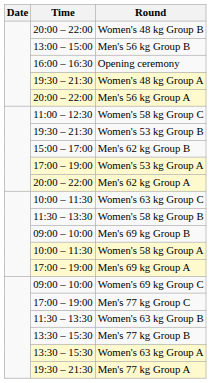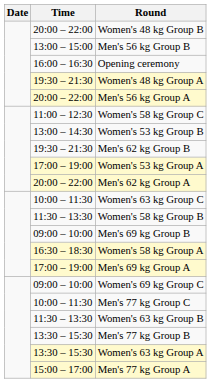 <table class="wikitable">
 <tr>
 <th>Date</th>
 <th>Time</th>
 <th>Round</th>
 </tr>
 <tr>
 <td rowspan=5></td>
 <td>20:00 – 22:00</td>
 <td>Women's 48 kg Group B</td>
 </tr>
 <tr>
 <td>13:00 – 15:00</td>
 <td>Men's 56 kg Group B</td>
 </tr>
 <tr>
 <td>16:00 – 16:30</td>
 <td>Opening ceremony</td>
 </tr>
 <tr style=background:lemonchiffon>
 <td>19:30 – 21:30</td>
 <td>Women's 48 kg Group A</td>
 </tr>
 <tr style=background:lemonchiffon>
 <td>20:00 – 22:00</td>
 <td>Men's 56 kg Group A</td>
 </tr>
 <tr>
 <td rowspan=5></td>
 <td>11:00 – 12:30</td>
 <td>Women's 58 kg Group C</td>
 </tr>
 <tr>
-<td>19:30 – 21:30</td>
+<td>13:00 – 14:30</td>
 <td>Women's 53 kg Group B</td>
 </tr>
 <tr>
-<td>15:00 – 17:00</td>
+<td>19:30 – 21:30</td>
 <td>Men's 62 kg Group B</td>
 </tr>
 <tr style=background:lemonchiffon>
 <td>17:00 – 19:00</td>
 <td>Women's 53 kg Group A</td>
 </tr>
 <tr style=background:lemonchiffon>
 <td>20:00 – 22:00</td>
 <td>Men's 62 kg Group A</td>
 </tr>
 <tr>
 <td rowspan=5></td>
 <td>10:00 – 11:30</td>
 <td>Women's 63 kg Group C</td>
 </tr>
 <tr>
 <td>11:30 – 13:30</td>
 <td>Women's 58 kg Group B</td>
 </tr>
 <tr>
 <td>09:00 – 10:00</td>
 <td>Men's 69 kg Group B</td>
 </tr>
 <tr style=background:lemonchiffon>
-<td>10:00 – 11:30</td>
+<td>16:30 – 18:30</td>
 <td>Women's 58 kg Group A</td>
 </tr>
 <tr style=background:lemonchiffon>
 <td>17:00 – 19:00</td>
 <td>Men's 69 kg Group A</td>
 </tr>
 <tr>
 <td rowspan=6></td>
 <td>09:00 – 10:00</td>
 <td>Women's 69 kg Group C</td>
 </tr>
 <tr>
-<td>17:00 – 19:00</td>
+<td>10:00 – 11:30</td>
 <td>Men's 77 kg Group C</td>
 </tr>
 <tr>
 <td>11:30 – 13:30</td>
 <td>Women's 63 kg Group B</td>
 </tr>
 <tr>
 <td>13:30 – 15:30</td>
 <td>Men's 77 kg Group B</td>
 </tr>
 <tr style=background:lemonchiffon>
 <td>13:30 – 15:30</td>
 <td>Women's 63 kg Group A</td>
 </tr>
 <tr style=background:lemonchiffon>
-<td>19:30 – 21:30</td>
+<td>15:00 – 17:00</td>
 <td>Men's 77 kg Group A</td>
 </tr>
 </table>
